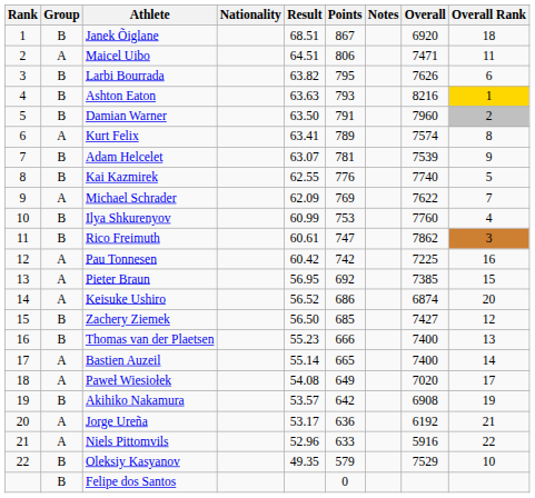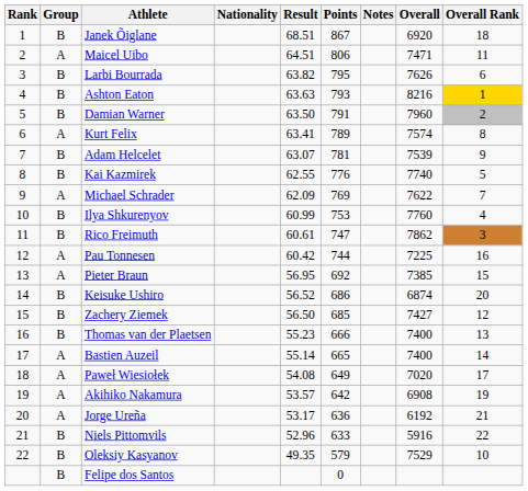 <table class="wikitable sortable" style="text-align:center">
 <tr>
 <th>Rank</th>
 <th>Group</th>
 <th>Athlete</th>
 <th>Nationality</th>
 <th>Result</th>
 <th>Points</th>
 <th>Notes</th>
 <th>Overall</th>
 <th>Overall Rank</th>
 </tr>
 <tr>
 <td>1</td>
 <td>B</td>
 <td align=left><a href='#'>Janek Õiglane</a></td>
 <td align=left></td>
 <td>68.51</td>
 <td>867</td>
 <td></td>
 <td>6920</td>
 <td>18</td>
 </tr>
 <tr>
 <td>2</td>
 <td>A</td>
 <td align=left><a href='#'>Maicel Uibo</a></td>
 <td align=left></td>
 <td>64.51</td>
 <td>806</td>
 <td></td>
 <td>7471</td>
 <td>11</td>
 </tr>
 <tr>
 <td>3</td>
 <td>B</td>
 <td align=left><a href='#'>Larbi Bourrada</a></td>
 <td align=left></td>
 <td>63.82</td>
 <td>795</td>
 <td></td>
 <td>7626</td>
 <td>6</td>
 </tr>
 <tr>
 <td>4</td>
 <td>B</td>
 <td align=left><a href='#'>Ashton Eaton</a></td>
 <td align=left></td>
 <td>63.63</td>
 <td>793</td>
 <td></td>
 <td>8216</td>
 <td style="background-color:#ffd700">1</td>
 </tr>
 <tr>
 <td>5</td>
 <td>B</td>
 <td align=left><a href='#'>Damian Warner</a></td>
 <td align=left></td>
 <td>63.50</td>
 <td>791</td>
 <td></td>
 <td>7960</td>
 <td style="background-color:#c0c0c0">2</td>
 </tr>
 <tr>
 <td>6</td>
 <td>A</td>
 <td align=left><a href='#'>Kurt Felix</a></td>
 <td align=left></td>
 <td>63.41</td>
 <td>789</td>
 <td></td>
 <td>7574</td>
 <td>8</td>
 </tr>
 <tr>
 <td>7</td>
 <td>B</td>
 <td align=left><a href='#'>Adam Helcelet</a></td>
 <td align=left></td>
 <td>63.07</td>
 <td>781</td>
 <td></td>
 <td>7539</td>
 <td>9</td>
 </tr>
 <tr>
 <td>8</td>
 <td>B</td>
 <td align=left><a href='#'>Kai Kazmirek</a></td>
 <td align=left></td>
 <td>62.55</td>
 <td>776</td>
 <td></td>
 <td>7740</td>
 <td>5</td>
 </tr>
 <tr>
 <td>9</td>
 <td>A</td>
 <td align=left><a href='#'>Michael Schrader</a></td>
 <td align=left></td>
 <td>62.09</td>
 <td>769</td>
 <td></td>
 <td>7622</td>
 <td>7</td>
 </tr>
 <tr>
 <td>10</td>
 <td>B</td>
 <td align=left><a href='#'>Ilya Shkurenyov</a></td>
 <td align=left></td>
 <td>60.99</td>
 <td>753</td>
 <td></td>
 <td>7760</td>
 <td>4</td>
 </tr>
 <tr>
 <td>11</td>
 <td>B</td>
 <td align=left><a href='#'>Rico Freimuth</a></td>
 <td align=left></td>
 <td>60.61</td>
 <td>747</td>
 <td></td>
 <td>7862</td>
 <td style="background-color:#cd7f32">3</td>
 </tr>
 <tr>
 <td>12</td>
 <td>A</td>
 <td align=left><a href='#'>Pau Tonnesen</a></td>
 <td align=left></td>
 <td>60.42</td>
-<td>742</td>
+<td>744</td>
 <td></td>
 <td>7225</td>
 <td>16</td>
 </tr>
 <tr>
 <td>13</td>
 <td>A</td>
 <td align=left><a href='#'>Pieter Braun</a></td>
 <td align=left></td>
 <td>56.95</td>
 <td>692</td>
 <td></td>
 <td>7385</td>
 <td>15</td>
 </tr>
 <tr>
 <td>14</td>
-<td>A</td>
+<td>B</td>
 <td align=left><a href='#'>Keisuke Ushiro</a></td>
 <td align=left></td>
 <td>56.52</td>
 <td>686</td>
 <td></td>
 <td>6874</td>
 <td>20</td>
 </tr>
 <tr>
 <td>15</td>
 <td>B</td>
 <td align=left><a href='#'>Zachery Ziemek</a></td>
 <td align=left></td>
 <td>56.50</td>
 <td>685</td>
 <td></td>
 <td>7427</td>
 <td>12</td>
 </tr>
 <tr>
 <td>16</td>
 <td>B</td>
 <td align=left><a href='#'>Thomas van der Plaetsen</a></td>
 <td align=left></td>
 <td>55.23</td>
 <td>666</td>
 <td></td>
 <td>7400</td>
 <td>13</td>
 </tr>
 <tr>
 <td>17</td>
 <td>A</td>
 <td align=left><a href='#'>Bastien Auzeil</a></td>
 <td align=left></td>
 <td>55.14</td>
 <td>665</td>
 <td></td>
 <td>7400</td>
 <td>14</td>
 </tr>
 <tr>
 <td>18</td>
 <td>A</td>
 <td align=left><a href='#'>Paweł Wiesiołek</a></td>
 <td align=left></td>
 <td>54.08</td>
 <td>649</td>
 <td></td>
 <td>7020</td>
 <td>17</td>
 </tr>
 <tr>
 <td>19</td>
-<td>B</td>
+<td>A</td>
 <td align=left><a href='#'>Akihiko Nakamura</a></td>
 <td align=left></td>
 <td>53.57</td>
 <td>642</td>
 <td></td>
 <td>6908</td>
 <td>19</td>
 </tr>
 <tr>
 <td>20</td>
 <td>A</td>
 <td align=left><a href='#'>Jorge Ureña</a></td>
 <td align=left></td>
 <td>53.17</td>
 <td>636</td>
 <td></td>
 <td>6192</td>
 <td>21</td>
 </tr>
 <tr>
 <td>21</td>
-<td>A</td>
+<td>B</td>
 <td align=left><a href='#'>Niels Pittomvils</a></td>
 <td align=left></td>
 <td>52.96</td>
 <td>633</td>
 <td></td>
 <td>5916</td>
 <td>22</td>
 </tr>
 <tr>
 <td>22</td>
 <td>B</td>
 <td align=left><a href='#'>Oleksiy Kasyanov</a></td>
 <td align=left></td>
 <td>49.35</td>
 <td>579</td>
 <td></td>
 <td>7529</td>
 <td>10</td>
 </tr>
 <tr>
 <td></td>
 <td>B</td>
 <td align=left><a href='#'>Felipe dos Santos</a></td>
 <td align=left></td>
 <td></td>
 <td>0</td>
 <td></td>
 <td></td>
 <td></td>
 </tr>
 </table>
